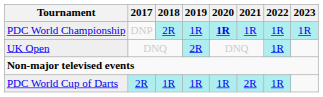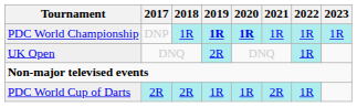 <table class="wikitable">
 <tr>
 <th>Tournament</th>
 <th>2017</th>
 <th>2018</th>
 <th>2019</th>
 <th>2020</th>
 <th>2021</th>
 <th>2022</th>
 <th>2023</th>
 </tr>
 <tr>
 <td style="background:#efefef;"><a href='#'>PDC World Championship</a></td>
 <td colspan="1" style="text-align:center; color:#ccc;">DNP</td>
-<td style="text-align:center; background:#afeeee;"><a href='#'>2R</a></td>
 <td style="text-align:center; background:#afeeee;"><a href='#'>1R</a></td>
+<td style="text-align:center; background:#afeeee;"><strong><a href='#'>1R</a></strong></td>
 <td style="text-align:center; background:#afeeee;"><strong><a href='#'>1R</a></strong></td>
 <td style="text-align:center; background:#afeeee;"><a href='#'>1R</a></td>
 <td style="text-align:center; background:#afeeee;"><a href='#'>1R</a></td>
 <td style="text-align:center; background:#afeeee;"><a href='#'>1R</a></td>
 </tr>
 <tr>
 <td style="background:#efefef;"><a href='#'>UK Open</a></td>
 <td colspan="2" style="text-align:center; color:#ccc;">DNQ</td>
 <td style="text-align:center; background:#afeeee;"><a href='#'>2R</a></td>
 <td colspan="2" style="text-align:center; color:#ccc;">DNQ</td>
 <td style="text-align:center; background:#afeeee;"><a href='#'>1R</a></td>
 <td></td>
 </tr>
 <tr>
 <td colspan="21" align="left"><strong>Non-major televised events</strong></td>
 </tr>
 <tr>
 <td style="background:#efefef;"><a href='#'>PDC World Cup of Darts</a></td>
 <td style="text-align:center; background:#afeeee;"><a href='#'>2R</a></td>
-<td style="text-align:center; background:#afeeee;"><a href='#'>1R</a></td>
+<td style="text-align:center; background:#afeeee;"><a href='#'>2R</a></td>
 <td style="text-align:center; background:#afeeee;"><a href='#'>1R</a></td>
 <td style="text-align:center; background:#afeeee;"><a href='#'>1R</a></td>
 <td style="text-align:center; background:#afeeee;"><a href='#'>2R</a></td>
 <td style="text-align:center; background:#afeeee;"><a href='#'>1R</a></td>
 <td></td>
 </tr>
 </table>
